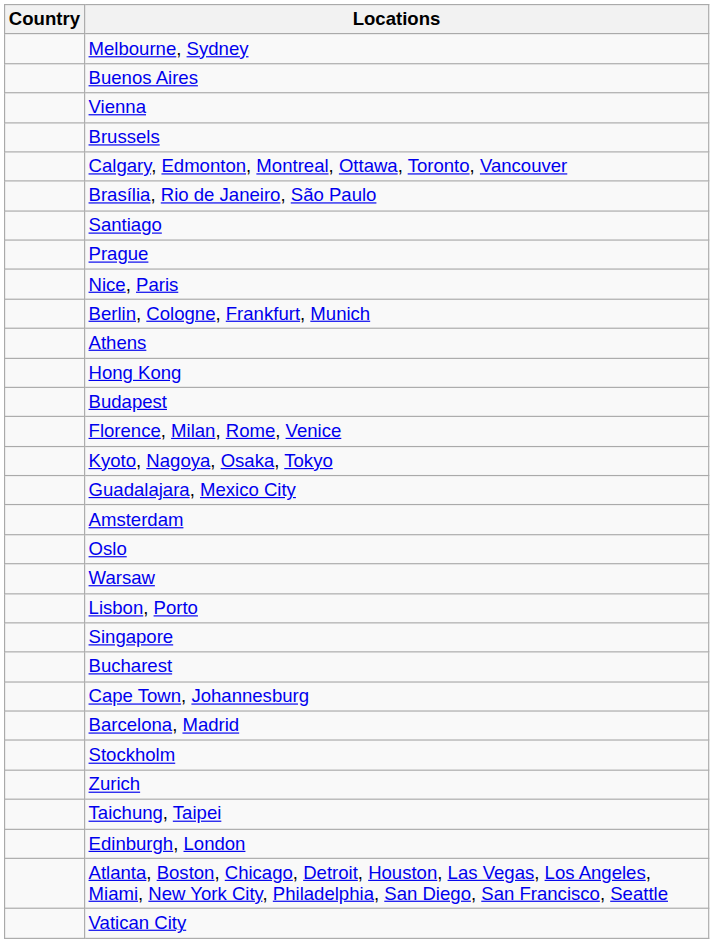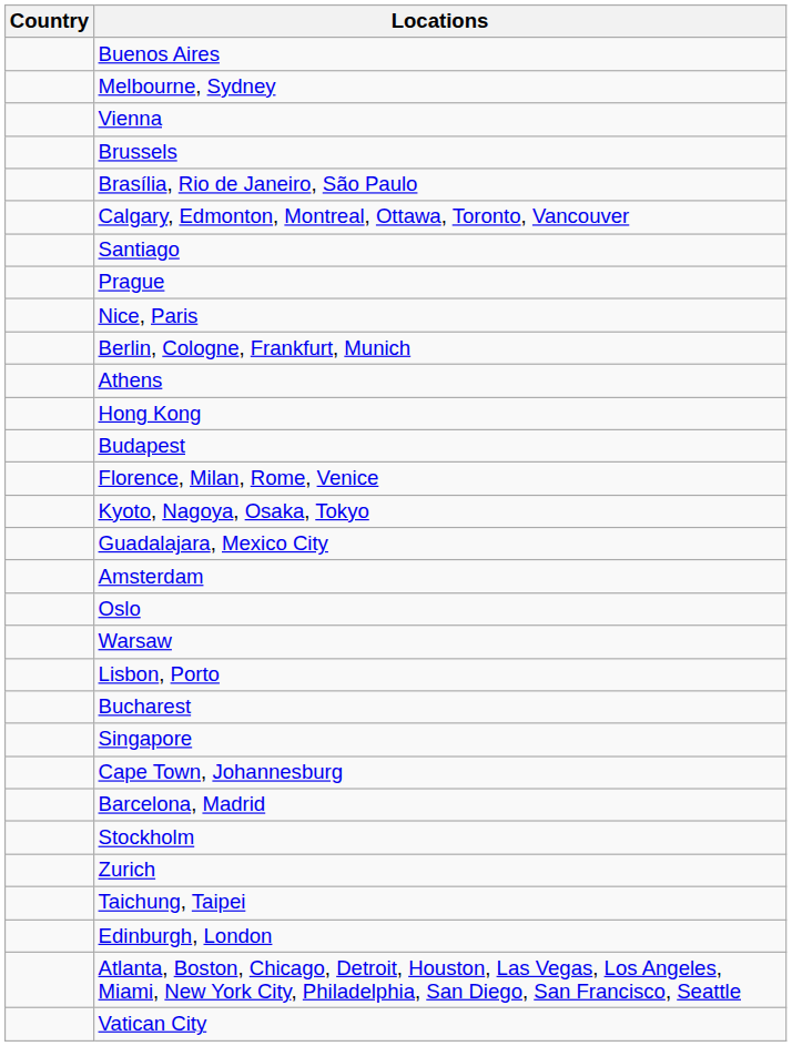 <table class=wikitable>
 <tr>
 <th>Country</th>
 <th>Locations</th>
 </tr>
 <tr>
 <td></td>
-<td><a href='#'>Melbourne</a>, <a href='#'>Sydney</a></td>
+<td><a href='#'>Buenos Aires</a></td>
 </tr>
 <tr>
 <td></td>
-<td><a href='#'>Buenos Aires</a></td>
+<td><a href='#'>Melbourne</a>, <a href='#'>Sydney</a></td>
 </tr>
 <tr>
 <td></td>
 <td><a href='#'>Vienna</a></td>
 </tr>
 <tr>
 <td></td>
 <td><a href='#'>Brussels</a></td>
 </tr>
 <tr>
 <td></td>
-<td><a href='#'>Calgary</a>, <a href='#'>Edmonton</a>, <a href='#'>Montreal</a>, <a href='#'>Ottawa</a>, <a href='#'>Toronto</a>, <a href='#'>Vancouver</a></td>
+<td><a href='#'>Brasília</a>, <a href='#'>Rio de Janeiro</a>, <a href='#'>São Paulo</a></td>
 </tr>
 <tr>
 <td></td>
-<td><a href='#'>Brasília</a>, <a href='#'>Rio de Janeiro</a>, <a href='#'>São Paulo</a></td>
+<td><a href='#'>Calgary</a>, <a href='#'>Edmonton</a>, <a href='#'>Montreal</a>, <a href='#'>Ottawa</a>, <a href='#'>Toronto</a>, <a href='#'>Vancouver</a></td>
 </tr>
 <tr>
 <td></td>
 <td><a href='#'>Santiago</a></td>
 </tr>
 <tr>
 <td></td>
 <td><a href='#'>Prague</a></td>
 </tr>
 <tr>
 <td></td>
 <td><a href='#'>Nice</a>, <a href='#'>Paris</a></td>
 </tr>
 <tr>
 <td></td>
 <td><a href='#'>Berlin</a>, <a href='#'>Cologne</a>, <a href='#'>Frankfurt</a>, <a href='#'>Munich</a></td>
 </tr>
 <tr>
 <td></td>
 <td><a href='#'>Athens</a></td>
 </tr>
 <tr>
 <td></td>
 <td><a href='#'>Hong Kong</a></td>
 </tr>
 <tr>
 <td></td>
 <td><a href='#'>Budapest</a></td>
 </tr>
 <tr>
 <td></td>
 <td><a href='#'>Florence</a>, <a href='#'>Milan</a>, <a href='#'>Rome</a>, <a href='#'>Venice</a></td>
 </tr>
 <tr>
 <td></td>
 <td><a href='#'>Kyoto</a>, <a href='#'>Nagoya</a>, <a href='#'>Osaka</a>, <a href='#'>Tokyo</a></td>
 </tr>
 <tr>
 <td></td>
 <td><a href='#'>Guadalajara</a>, <a href='#'>Mexico City</a></td>
 </tr>
 <tr>
 <td></td>
 <td><a href='#'>Amsterdam</a></td>
 </tr>
 <tr>
 <td></td>
 <td><a href='#'>Oslo</a></td>
 </tr>
 <tr>
 <td></td>
 <td><a href='#'>Warsaw</a></td>
 </tr>
 <tr>
 <td></td>
 <td><a href='#'>Lisbon</a>, <a href='#'>Porto</a></td>
 </tr>
 <tr>
 <td></td>
-<td><a href='#'>Singapore</a></td>
+<td><a href='#'>Bucharest</a></td>
 </tr>
 <tr>
 <td></td>
-<td><a href='#'>Bucharest</a></td>
+<td><a href='#'>Singapore</a></td>
 </tr>
 <tr>
 <td></td>
 <td><a href='#'>Cape Town</a>, <a href='#'>Johannesburg</a></td>
 </tr>
 <tr>
 <td></td>
 <td><a href='#'>Barcelona</a>, <a href='#'>Madrid</a></td>
 </tr>
 <tr>
 <td></td>
 <td><a href='#'>Stockholm</a></td>
 </tr>
 <tr>
 <td></td>
 <td><a href='#'>Zurich</a></td>
 </tr>
 <tr>
 <td></td>
 <td><a href='#'>Taichung</a>, <a href='#'>Taipei</a></td>
 </tr>
 <tr>
 <td></td>
 <td><a href='#'>Edinburgh</a>, <a href='#'>London</a></td>
 </tr>
 <tr>
 <td></td>
 <td><a href='#'>Atlanta</a>, <a href='#'>Boston</a>, <a href='#'>Chicago</a>, <a href='#'>Detroit</a>, <a href='#'>Houston</a>, <a href='#'>Las Vegas</a>, <a href='#'>Los Angeles</a>, <a href='#'>Miami</a>, <a href='#'>New York City</a>, <a href='#'>Philadelphia</a>, <a href='#'>San Diego</a>, <a href='#'>San Francisco</a>, <a href='#'>Seattle</a></td>
 </tr>
 <tr>
 <td></td>
 <td><a href='#'>Vatican City</a></td>
 </tr>
 </table>
